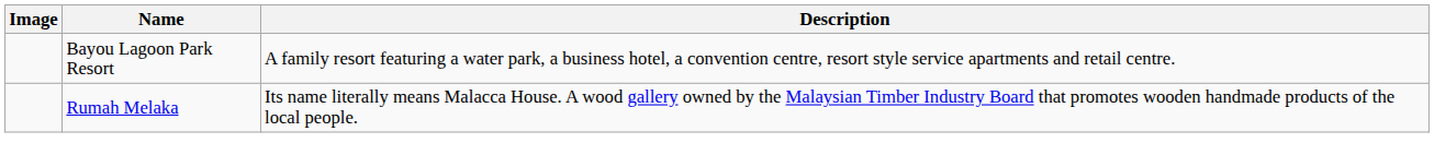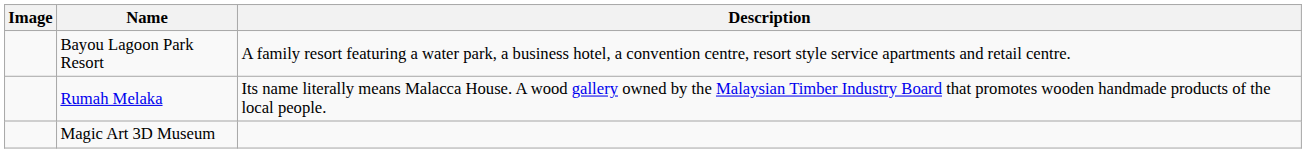 <table class="wikitable">
 <tr>
 <th>Image</th>
 <th>Name</th>
 <th>Description</th>
 </tr>
 <tr>
 <td></td>
 <td>Bayou Lagoon Park Resort</td>
 <td>A family resort featuring a water park, a business hotel, a convention centre, resort style service apartments and retail centre.</td>
 </tr>
 <tr>
 <td></td>
 <td><a href='#'>Rumah Melaka</a></td>
 <td>Its name literally means Malacca House. A wood <a href='#'>gallery</a> owned by the <a href='#'>Malaysian Timber Industry Board</a> that promotes wooden handmade products of the local people.</td>
 </tr>
+<tr>
+<td></td>
+<td>Magic Art 3D Museum</td>
+<td></td>
+</tr>
 </table>
